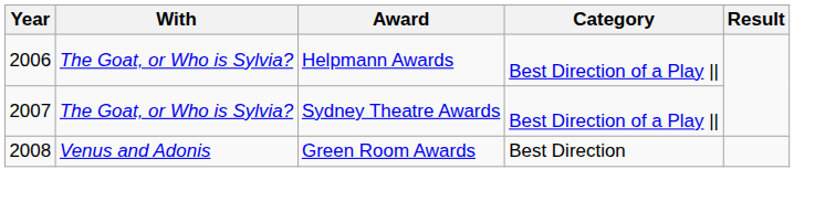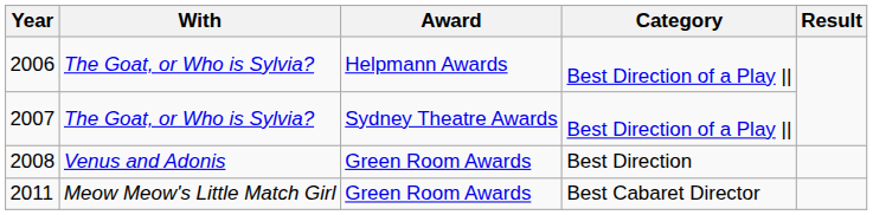 <table class=wikitable>
 <tr>
 <th>Year</th>
 <th>With</th>
 <th>Award</th>
 <th>Category</th>
 <th>Result</th>
 </tr>
 <tr>
 <td>2006</td>
 <td><em><a href='#'>The Goat, or Who is Sylvia?</a></em></td>
 <td><a href='#'>Helpmann Awards</a></td>
 <td><br><a href='#'>Best Direction of a Play</a> || </td>
 </tr>
 <tr>
 <td>2007</td>
 <td><em><a href='#'>The Goat, or Who is Sylvia?</a></em></td>
 <td><a href='#'>Sydney Theatre Awards</a></td>
 <td><br><a href='#'>Best Direction of a Play</a> || </td>
 </tr>
 <tr>
 <td>2008</td>
 <td><em><a href='#'>Venus and Adonis</a></em></td>
 <td><a href='#'>Green Room Awards</a></td>
 <td>Best Direction</td>
 <td></td>
 </tr>
+<tr>
+<td>2011</td>
+<td><em>Meow Meow's Little Match Girl</em></td>
+<td><a href='#'>Green Room Awards</a></td>
+<td>Best Cabaret Director</td>
+<td></td>
+</tr>
 </table>
